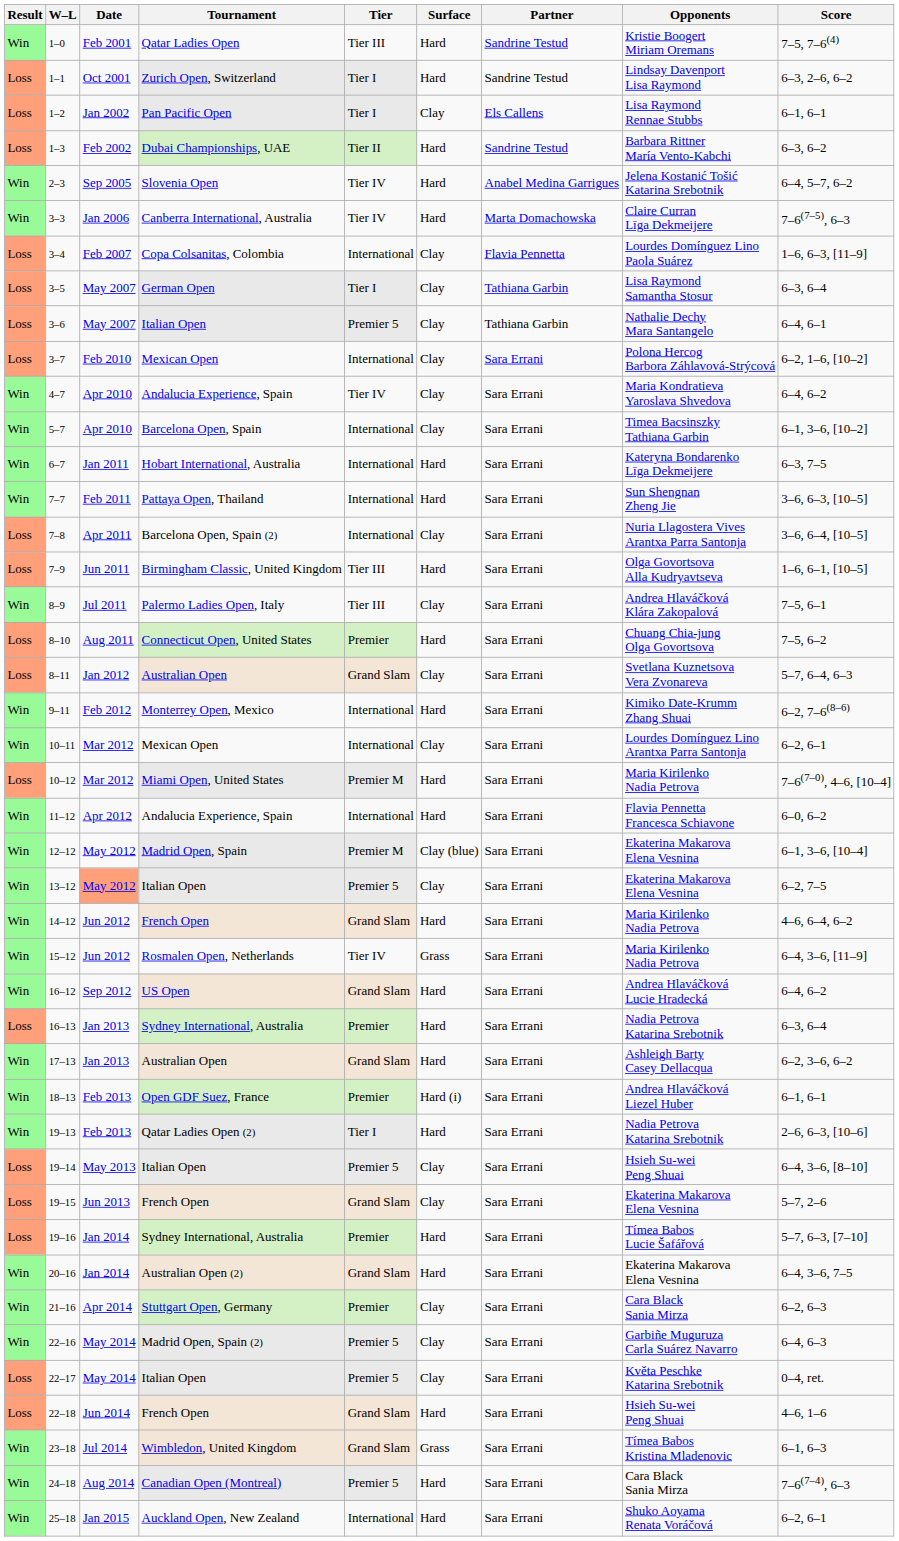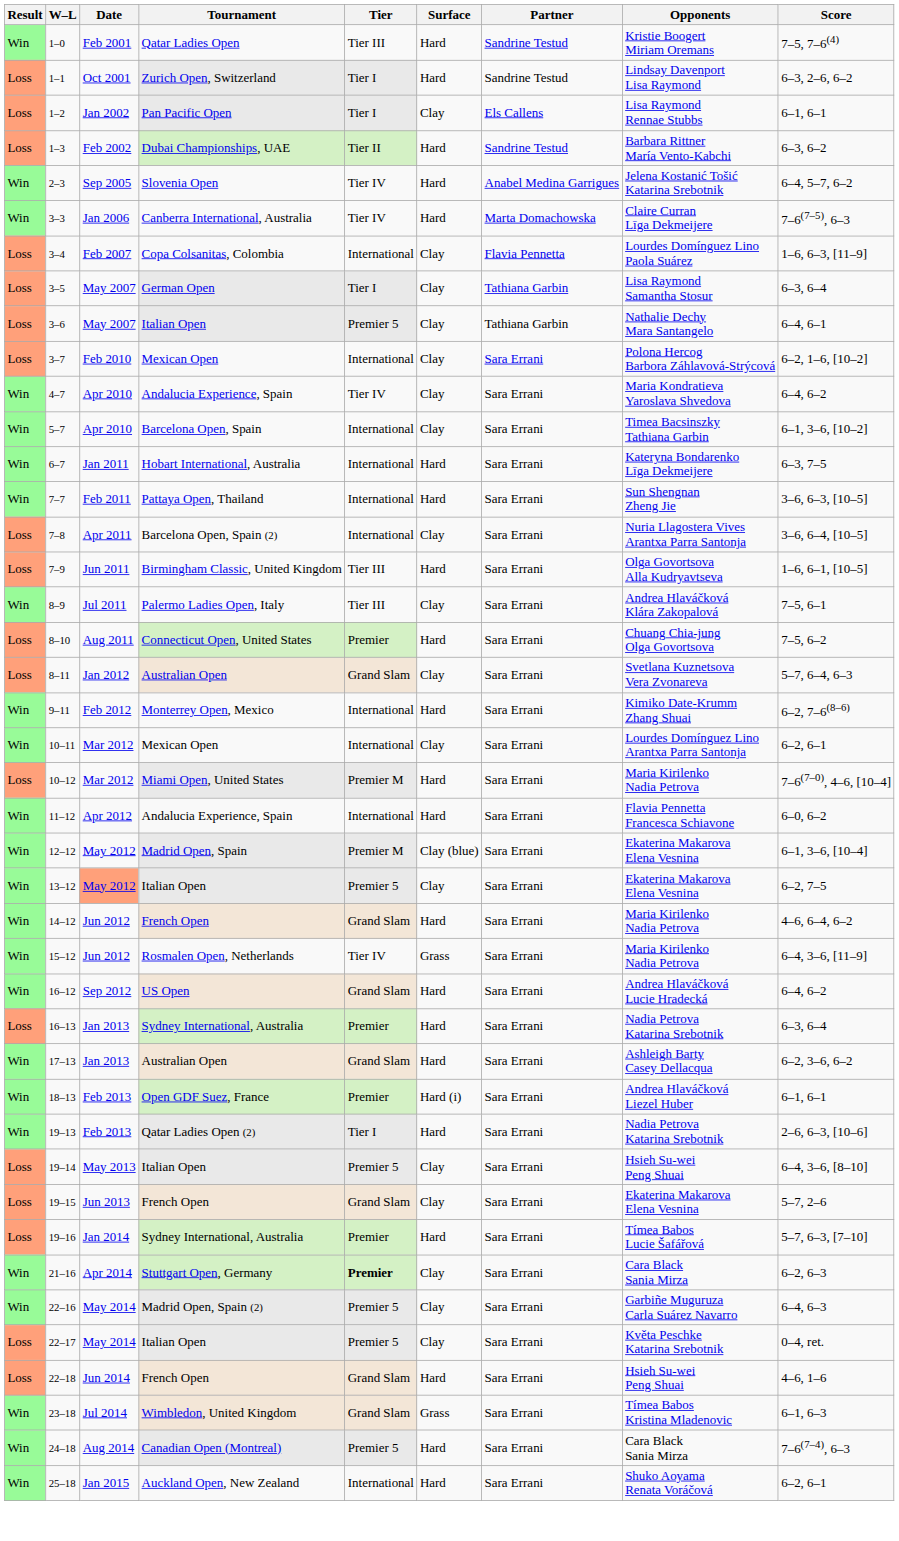 <table class="sortable wikitable nowrap">
 <tr>
 <th>Result</th>
 <th class="unsortable">W–L</th>
 <th>Date</th>
 <th>Tournament</th>
 <th>Tier</th>
 <th>Surface</th>
 <th>Partner</th>
 <th>Opponents</th>
 <th class="unsortable">Score</th>
 </tr>
 <tr>
 <td style="background:#98fb98;">Win</td>
 <td><small>1–0</small></td>
 <td><a href='#'>Feb 2001</a></td>
 <td><a href='#'>Qatar Ladies Open</a></td>
 <td>Tier III</td>
 <td>Hard</td>
 <td> <a href='#'>Sandrine Testud</a></td>
 <td> <a href='#'>Kristie Boogert</a> <br>  <a href='#'>Miriam Oremans</a></td>
 <td>7–5, 7–6<sup>(4)</sup></td>
 </tr>
 <tr>
 <td style="background:#ffa07a;">Loss</td>
 <td><small>1–1</small></td>
 <td><a href='#'>Oct 2001</a></td>
 <td bgcolor=e9e9e9><a href='#'>Zurich Open</a>, Switzerland</td>
 <td bgcolor=e9e9e9>Tier I</td>
 <td>Hard</td>
 <td> Sandrine Testud</td>
 <td> <a href='#'>Lindsay Davenport</a> <br>  <a href='#'>Lisa Raymond</a></td>
 <td>6–3, 2–6, 6–2</td>
 </tr>
 <tr>
 <td style="background:#ffa07a;">Loss</td>
 <td><small>1–2</small></td>
 <td><a href='#'>Jan 2002</a></td>
 <td bgcolor=e9e9e9><a href='#'>Pan Pacific Open</a></td>
 <td bgcolor=e9e9e9>Tier I</td>
 <td>Clay</td>
 <td> <a href='#'>Els Callens</a></td>
 <td> <a href='#'>Lisa Raymond</a> <br>  <a href='#'>Rennae Stubbs</a></td>
 <td>6–1, 6–1</td>
 </tr>
 <tr>
 <td style="background:#ffa07a;">Loss</td>
 <td><small>1–3</small></td>
 <td><a href='#'>Feb 2002</a></td>
 <td bgcolor=d4f1c5><a href='#'>Dubai Championships</a>, UAE</td>
 <td bgcolor=d4f1c5>Tier II</td>
 <td>Hard</td>
 <td> <a href='#'>Sandrine Testud</a></td>
 <td> <a href='#'>Barbara Rittner</a> <br>  <a href='#'>María Vento-Kabchi</a></td>
 <td>6–3, 6–2</td>
 </tr>
 <tr>
 <td style="background:#98fb98;">Win</td>
 <td><small>2–3</small></td>
 <td><a href='#'>Sep 2005</a></td>
 <td><a href='#'>Slovenia Open</a></td>
 <td>Tier IV</td>
 <td>Hard</td>
 <td> <a href='#'>Anabel Medina Garrigues</a></td>
 <td> <a href='#'>Jelena Kostanić Tošić</a> <br>  <a href='#'>Katarina Srebotnik</a></td>
 <td>6–4, 5–7, 6–2</td>
 </tr>
 <tr>
 <td style="background:#98fb98;">Win</td>
 <td><small>3–3</small></td>
 <td><a href='#'>Jan 2006</a></td>
 <td><a href='#'>Canberra International</a>, Australia</td>
 <td>Tier IV</td>
 <td>Hard</td>
 <td> <a href='#'>Marta Domachowska</a></td>
 <td> <a href='#'>Claire Curran</a> <br>  <a href='#'>Līga Dekmeijere</a></td>
 <td>7–6<sup>(7–5)</sup>, 6–3</td>
 </tr>
 <tr>
 <td style="background:#ffa07a;">Loss</td>
 <td><small>3–4</small></td>
 <td><a href='#'>Feb 2007</a></td>
 <td><a href='#'>Copa Colsanitas</a>, Colombia</td>
 <td>International</td>
 <td>Clay</td>
 <td> <a href='#'>Flavia Pennetta</a></td>
 <td> <a href='#'>Lourdes Domínguez Lino</a> <br>  <a href='#'>Paola Suárez</a></td>
 <td>1–6, 6–3, [11–9]</td>
 </tr>
 <tr>
 <td style="background:#ffa07a;">Loss</td>
 <td><small>3–5</small></td>
 <td><a href='#'>May 2007</a></td>
 <td bgcolor=e9e9e9><a href='#'>German Open</a></td>
 <td bgcolor=e9e9e9>Tier I</td>
 <td>Clay</td>
 <td> <a href='#'>Tathiana Garbin</a></td>
 <td> <a href='#'>Lisa Raymond</a> <br>  <a href='#'>Samantha Stosur</a></td>
 <td>6–3, 6–4</td>
 </tr>
 <tr>
 <td style="background:#ffa07a;">Loss</td>
 <td><small>3–6</small></td>
 <td><a href='#'>May 2007</a></td>
 <td bgcolor=e9e9e9><a href='#'>Italian Open</a></td>
 <td bgcolor=e9e9e9>Premier 5</td>
 <td>Clay</td>
 <td> Tathiana Garbin</td>
 <td> <a href='#'>Nathalie Dechy</a> <br>  <a href='#'>Mara Santangelo</a></td>
 <td>6–4, 6–1</td>
 </tr>
 <tr>
 <td style="background:#ffa07a;">Loss</td>
 <td><small>3–7</small></td>
 <td><a href='#'>Feb 2010</a></td>
 <td><a href='#'>Mexican Open</a></td>
 <td>International</td>
 <td>Clay</td>
 <td> <a href='#'>Sara Errani</a></td>
 <td> <a href='#'>Polona Hercog</a> <br>  <a href='#'>Barbora Záhlavová-Strýcová</a></td>
 <td>6–2, 1–6, [10–2]</td>
 </tr>
 <tr>
 <td style="background:#98fb98;">Win</td>
 <td><small>4–7</small></td>
 <td><a href='#'>Apr 2010</a></td>
 <td><a href='#'>Andalucia Experience</a>, Spain</td>
 <td>Tier IV</td>
 <td>Clay</td>
 <td> Sara Errani</td>
 <td> <a href='#'>Maria Kondratieva</a> <br>  <a href='#'>Yaroslava Shvedova</a></td>
 <td>6–4, 6–2</td>
 </tr>
 <tr>
 <td style="background:#98fb98;">Win</td>
 <td><small>5–7</small></td>
 <td><a href='#'>Apr 2010</a></td>
 <td><a href='#'>Barcelona Open</a>, Spain</td>
 <td>International</td>
 <td>Clay</td>
 <td> Sara Errani</td>
 <td> <a href='#'>Timea Bacsinszky</a> <br>  <a href='#'>Tathiana Garbin</a></td>
 <td>6–1, 3–6, [10–2]</td>
 </tr>
 <tr>
 <td style="background:#98fb98;">Win</td>
 <td><small>6–7</small></td>
 <td><a href='#'>Jan 2011</a></td>
 <td><a href='#'>Hobart International</a>, Australia</td>
 <td>International</td>
 <td>Hard</td>
 <td> Sara Errani</td>
 <td> <a href='#'>Kateryna Bondarenko</a> <br>  <a href='#'>Līga Dekmeijere</a></td>
 <td>6–3, 7–5</td>
 </tr>
 <tr>
 <td style="background:#98fb98;">Win</td>
 <td><small>7–7</small></td>
 <td><a href='#'>Feb 2011</a></td>
 <td><a href='#'>Pattaya Open</a>, Thailand</td>
 <td>International</td>
 <td>Hard</td>
 <td> Sara Errani</td>
 <td> <a href='#'>Sun Shengnan</a> <br>  <a href='#'>Zheng Jie</a></td>
 <td>3–6, 6–3, [10–5]</td>
 </tr>
 <tr>
 <td style="background:#ffa07a;">Loss</td>
 <td><small>7–8</small></td>
 <td><a href='#'>Apr 2011</a></td>
 <td>Barcelona Open, Spain <small>(2)</small></td>
 <td>International</td>
 <td>Clay</td>
 <td> Sara Errani</td>
 <td> <a href='#'>Nuria Llagostera Vives</a> <br>  <a href='#'>Arantxa Parra Santonja</a></td>
 <td>3–6, 6–4, [10–5]</td>
 </tr>
 <tr>
 <td style="background:#ffa07a;">Loss</td>
 <td><small>7–9</small></td>
 <td><a href='#'>Jun 2011</a></td>
 <td><a href='#'>Birmingham Classic</a>, United Kingdom</td>
 <td>Tier III</td>
 <td>Hard</td>
 <td> Sara Errani</td>
 <td> <a href='#'>Olga Govortsova</a> <br>  <a href='#'>Alla Kudryavtseva</a></td>
 <td>1–6, 6–1, [10–5]</td>
 </tr>
 <tr>
 <td style="background:#98fb98;">Win</td>
 <td><small>8–9</small></td>
 <td><a href='#'>Jul 2011</a></td>
 <td><a href='#'>Palermo Ladies Open</a>, Italy</td>
 <td>Tier III</td>
 <td>Clay</td>
 <td> Sara Errani</td>
 <td> <a href='#'>Andrea Hlaváčková</a> <br>  <a href='#'>Klára Zakopalová</a></td>
 <td>7–5, 6–1</td>
 </tr>
 <tr>
 <td style="background:#ffa07a;">Loss</td>
 <td><small>8–10</small></td>
 <td><a href='#'>Aug 2011</a></td>
 <td bgcolor=d4f1c5><a href='#'>Connecticut Open</a>, United States</td>
 <td bgcolor=d4f1c5>Premier</td>
 <td>Hard</td>
 <td> Sara Errani</td>
 <td> <a href='#'>Chuang Chia-jung</a> <br>  <a href='#'>Olga Govortsova</a></td>
 <td>7–5, 6–2</td>
 </tr>
 <tr>
 <td style="background:#ffa07a;">Loss</td>
 <td><small>8–11</small></td>
 <td><a href='#'>Jan 2012</a></td>
 <td bgcolor=f3e6d7><a href='#'>Australian Open</a></td>
 <td bgcolor=f3e6d7>Grand Slam</td>
 <td>Clay</td>
 <td> Sara Errani</td>
 <td> <a href='#'>Svetlana Kuznetsova</a> <br>  <a href='#'>Vera Zvonareva</a></td>
 <td>5–7, 6–4, 6–3</td>
 </tr>
 <tr>
 <td style="background:#98fb98;">Win</td>
 <td><small>9–11</small></td>
 <td><a href='#'>Feb 2012</a></td>
 <td><a href='#'>Monterrey Open</a>, Mexico</td>
 <td>International</td>
 <td>Hard</td>
 <td> Sara Errani</td>
 <td> <a href='#'>Kimiko Date-Krumm</a> <br>  <a href='#'>Zhang Shuai</a></td>
 <td>6–2, 7–6<sup>(8–6)</sup></td>
 </tr>
 <tr>
 <td style="background:#98fb98;">Win</td>
 <td><small>10–11</small></td>
 <td><a href='#'>Mar 2012</a></td>
 <td>Mexican Open</td>
 <td>International</td>
 <td>Clay</td>
 <td> Sara Errani</td>
 <td> <a href='#'>Lourdes Domínguez Lino</a> <br>  <a href='#'>Arantxa Parra Santonja</a></td>
 <td>6–2, 6–1</td>
 </tr>
 <tr>
 <td style="background:#ffa07a;">Loss</td>
 <td><small>10–12</small></td>
 <td><a href='#'>Mar 2012</a></td>
 <td bgcolor=e9e9e9><a href='#'>Miami Open</a>, United States</td>
 <td bgcolor=e9e9e9>Premier M</td>
 <td>Hard</td>
 <td> Sara Errani</td>
 <td> <a href='#'>Maria Kirilenko</a> <br>  <a href='#'>Nadia Petrova</a></td>
 <td>7–6<sup>(7–0)</sup>, 4–6, [10–4]</td>
 </tr>
 <tr>
 <td style="background:#98fb98;">Win</td>
 <td><small>11–12</small></td>
 <td><a href='#'>Apr 2012</a></td>
 <td>Andalucia Experience, Spain</td>
 <td>International</td>
 <td>Hard</td>
 <td> Sara Errani</td>
 <td> <a href='#'>Flavia Pennetta</a> <br>  <a href='#'>Francesca Schiavone</a></td>
 <td>6–0, 6–2</td>
 </tr>
 <tr>
 <td style="background:#98fb98;">Win</td>
 <td><small>12–12</small></td>
 <td><a href='#'>May 2012</a></td>
 <td bgcolor=e9e9e9><a href='#'>Madrid Open</a>, Spain</td>
 <td bgcolor=e9e9e9>Premier M</td>
 <td>Clay (blue)</td>
 <td> Sara Errani</td>
 <td> <a href='#'>Ekaterina Makarova</a> <br>  <a href='#'>Elena Vesnina</a></td>
 <td>6–1, 3–6, [10–4]</td>
 </tr>
 <tr>
 <td style="background:#98fb98;">Win</td>
 <td><small>13–12</small></td>
 <td style="background: lightsalmon;"><a href='#'>May 2012</a></td>
 <td bgcolor=e9e9e9>Italian Open</td>
 <td bgcolor=e9e9e9>Premier 5</td>
 <td>Clay</td>
 <td> Sara Errani</td>
 <td> <a href='#'>Ekaterina Makarova</a> <br>  <a href='#'>Elena Vesnina</a></td>
 <td>6–2, 7–5</td>
 </tr>
 <tr>
 <td style="background:#98fb98;">Win</td>
 <td><small>14–12</small></td>
 <td><a href='#'>Jun 2012</a></td>
 <td bgcolor=f3e6d7><a href='#'>French Open</a></td>
 <td bgcolor=f3e6d7>Grand Slam</td>
 <td>Hard</td>
 <td> Sara Errani</td>
 <td> <a href='#'>Maria Kirilenko</a> <br>  <a href='#'>Nadia Petrova</a></td>
 <td>4–6, 6–4, 6–2</td>
 </tr>
 <tr>
 <td style="background:#98fb98;">Win</td>
 <td><small>15–12</small></td>
 <td><a href='#'>Jun 2012</a></td>
 <td><a href='#'>Rosmalen Open</a>, Netherlands</td>
 <td>Tier IV</td>
 <td>Grass</td>
 <td> Sara Errani</td>
 <td> <a href='#'>Maria Kirilenko</a> <br>  <a href='#'>Nadia Petrova</a></td>
 <td>6–4, 3–6, [11–9]</td>
 </tr>
 <tr>
 <td style="background:#98fb98;">Win</td>
 <td><small>16–12</small></td>
 <td><a href='#'>Sep 2012</a></td>
 <td bgcolor=f3e6d7><a href='#'>US Open</a></td>
 <td bgcolor=f3e6d7>Grand Slam</td>
 <td>Hard</td>
 <td> Sara Errani</td>
 <td> <a href='#'>Andrea Hlaváčková</a> <br>  <a href='#'>Lucie Hradecká</a></td>
 <td>6–4, 6–2</td>
 </tr>
 <tr>
 <td style="background:#ffa07a;">Loss</td>
 <td><small>16–13</small></td>
 <td><a href='#'>Jan 2013</a></td>
 <td bgcolor=d4f1c5><a href='#'>Sydney International</a>,  Australia</td>
 <td bgcolor=d4f1c5>Premier</td>
 <td>Hard</td>
 <td> Sara Errani</td>
 <td> <a href='#'>Nadia Petrova</a> <br>  <a href='#'>Katarina Srebotnik</a></td>
 <td>6–3, 6–4</td>
 </tr>
 <tr>
 <td style="background:#98fb98;">Win</td>
 <td><small>17–13</small></td>
 <td><a href='#'>Jan 2013</a></td>
 <td bgcolor=f3e6d7>Australian Open</td>
 <td bgcolor=f3e6d7>Grand Slam</td>
 <td>Hard</td>
 <td> Sara Errani</td>
 <td> <a href='#'>Ashleigh Barty</a> <br>  <a href='#'>Casey Dellacqua</a></td>
 <td>6–2, 3–6, 6–2</td>
 </tr>
 <tr>
 <td style="background:#98fb98;">Win</td>
 <td><small>18–13</small></td>
 <td><a href='#'>Feb 2013</a></td>
 <td bgcolor=d4f1c5><a href='#'>Open GDF Suez</a>, France</td>
 <td bgcolor=d4f1c5>Premier</td>
 <td>Hard (i)</td>
 <td> Sara Errani</td>
 <td> <a href='#'>Andrea Hlaváčková</a> <br>  <a href='#'>Liezel Huber</a></td>
 <td>6–1, 6–1</td>
 </tr>
 <tr>
 <td style="background:#98fb98;">Win</td>
 <td><small>19–13</small></td>
 <td><a href='#'>Feb 2013</a></td>
 <td bgcolor=e9e9e9>Qatar Ladies Open <small>(2)</small></td>
 <td bgcolor=e9e9e9>Tier I</td>
 <td>Hard</td>
 <td> Sara Errani</td>
 <td> <a href='#'>Nadia Petrova</a> <br>  <a href='#'>Katarina Srebotnik</a></td>
 <td>2–6, 6–3, [10–6]</td>
 </tr>
 <tr>
 <td style="background:#ffa07a;">Loss</td>
 <td><small>19–14</small></td>
 <td><a href='#'>May 2013</a></td>
 <td bgcolor=e9e9e9>Italian Open</td>
 <td bgcolor=e9e9e9>Premier 5</td>
 <td>Clay</td>
 <td> Sara Errani</td>
 <td> <a href='#'>Hsieh Su-wei</a> <br>  <a href='#'>Peng Shuai</a></td>
 <td>6–4, 3–6, [8–10]</td>
 </tr>
 <tr>
 <td style="background:#ffa07a;">Loss</td>
 <td><small>19–15</small></td>
 <td><a href='#'>Jun 2013</a></td>
 <td bgcolor=f3e6d7>French Open</td>
 <td bgcolor=f3e6d7>Grand Slam</td>
 <td>Clay</td>
 <td> Sara Errani</td>
 <td> <a href='#'>Ekaterina Makarova</a> <br>  <a href='#'>Elena Vesnina</a></td>
 <td>5–7, 2–6</td>
 </tr>
 <tr>
 <td style="background:#ffa07a;">Loss</td>
 <td><small>19–16</small></td>
 <td><a href='#'>Jan 2014</a></td>
 <td bgcolor=d4f1c5>Sydney International, Australia</td>
 <td bgcolor=d4f1c5>Premier</td>
 <td>Hard</td>
 <td> Sara Errani</td>
 <td> <a href='#'>Tímea Babos</a> <br>  <a href='#'>Lucie Šafářová</a></td>
 <td>5–7, 6–3, [7–10]</td>
 </tr>
 <tr>
 <td style="background:#98fb98;">Win</td>
-<td><small>20–16</small></td>
-<td><a href='#'>Jan 2014</a></td>
-<td bgcolor=f3e6d7>Australian Open <small>(2)</small></td>
-<td bgcolor=f3e6d7>Grand Slam</td>
-<td>Hard</td>
-<td> Sara Errani</td>
-<td> Ekaterina Makarova <br>  Elena Vesnina</td>
-<td>6–4, 3–6, 7–5</td>
-</tr>
-<tr>
-<td style="background:#98fb98;">Win</td>
 <td><small>21–16</small></td>
 <td><a href='#'>Apr 2014</a></td>
 <td bgcolor=d4f1c5><a href='#'>Stuttgart Open</a>, Germany</td>
-<td bgcolor=d4f1c5>Premier</td>
+<td bgcolor=d4f1c5><strong>Premier</strong></td>
 <td>Clay</td>
 <td> Sara Errani</td>
 <td> <a href='#'>Cara Black</a> <br>  <a href='#'>Sania Mirza</a></td>
 <td>6–2, 6–3</td>
 </tr>
 <tr>
 <td style="background:#98fb98;">Win</td>
 <td><small>22–16</small></td>
 <td><a href='#'>May 2014</a></td>
 <td bgcolor=e9e9e9>Madrid Open, Spain <small>(2)</small></td>
 <td bgcolor=e9e9e9>Premier 5</td>
 <td>Clay</td>
 <td> Sara Errani</td>
 <td> <a href='#'>Garbiñe Muguruza</a> <br>  <a href='#'>Carla Suárez Navarro</a></td>
 <td>6–4, 6–3</td>
 </tr>
 <tr>
 <td style="background:#ffa07a;">Loss</td>
 <td><small>22–17</small></td>
 <td><a href='#'>May 2014</a></td>
 <td bgcolor=e9e9e9>Italian Open</td>
 <td bgcolor=e9e9e9>Premier 5</td>
 <td>Clay</td>
 <td> Sara Errani</td>
 <td> <a href='#'>Květa Peschke</a> <br>  <a href='#'>Katarina Srebotnik</a></td>
 <td>0–4, ret.</td>
 </tr>
 <tr>
 <td style="background:#ffa07a;">Loss</td>
 <td><small>22–18</small></td>
 <td><a href='#'>Jun 2014</a></td>
 <td bgcolor=f3e6d7>French Open</td>
 <td bgcolor=f3e6d7>Grand Slam</td>
 <td>Hard</td>
 <td> Sara Errani</td>
 <td> <a href='#'>Hsieh Su-wei</a> <br>  <a href='#'>Peng Shuai</a></td>
 <td>4–6, 1–6</td>
 </tr>
 <tr>
 <td style="background:#98fb98;">Win</td>
 <td><small>23–18</small></td>
 <td><a href='#'>Jul 2014</a></td>
 <td bgcolor=f3e6d7><a href='#'>Wimbledon</a>, United Kingdom</td>
 <td bgcolor=f3e6d7>Grand Slam</td>
 <td>Grass</td>
 <td> Sara Errani</td>
 <td> <a href='#'>Tímea Babos</a> <br>  <a href='#'>Kristina Mladenovic</a></td>
 <td>6–1, 6–3</td>
 </tr>
 <tr>
 <td style="background:#98fb98;">Win</td>
 <td><small>24–18</small></td>
 <td><a href='#'>Aug 2014</a></td>
 <td bgcolor=e9e9e9><a href='#'>Canadian Open (Montreal)</a></td>
 <td bgcolor=e9e9e9>Premier 5</td>
 <td>Hard</td>
 <td> Sara Errani</td>
 <td> Cara Black <br>  Sania Mirza</td>
 <td>7–6<sup>(7–4)</sup>, 6–3</td>
 </tr>
 <tr>
 <td style="background:#98fb98;">Win</td>
 <td><small>25–18</small></td>
 <td><a href='#'>Jan 2015</a></td>
 <td><a href='#'>Auckland Open</a>, New Zealand</td>
 <td>International</td>
 <td>Hard</td>
 <td> Sara Errani</td>
 <td> <a href='#'>Shuko Aoyama</a> <br>  <a href='#'>Renata Voráčová</a></td>
 <td>6–2, 6–1</td>
 </tr>
 </table>
